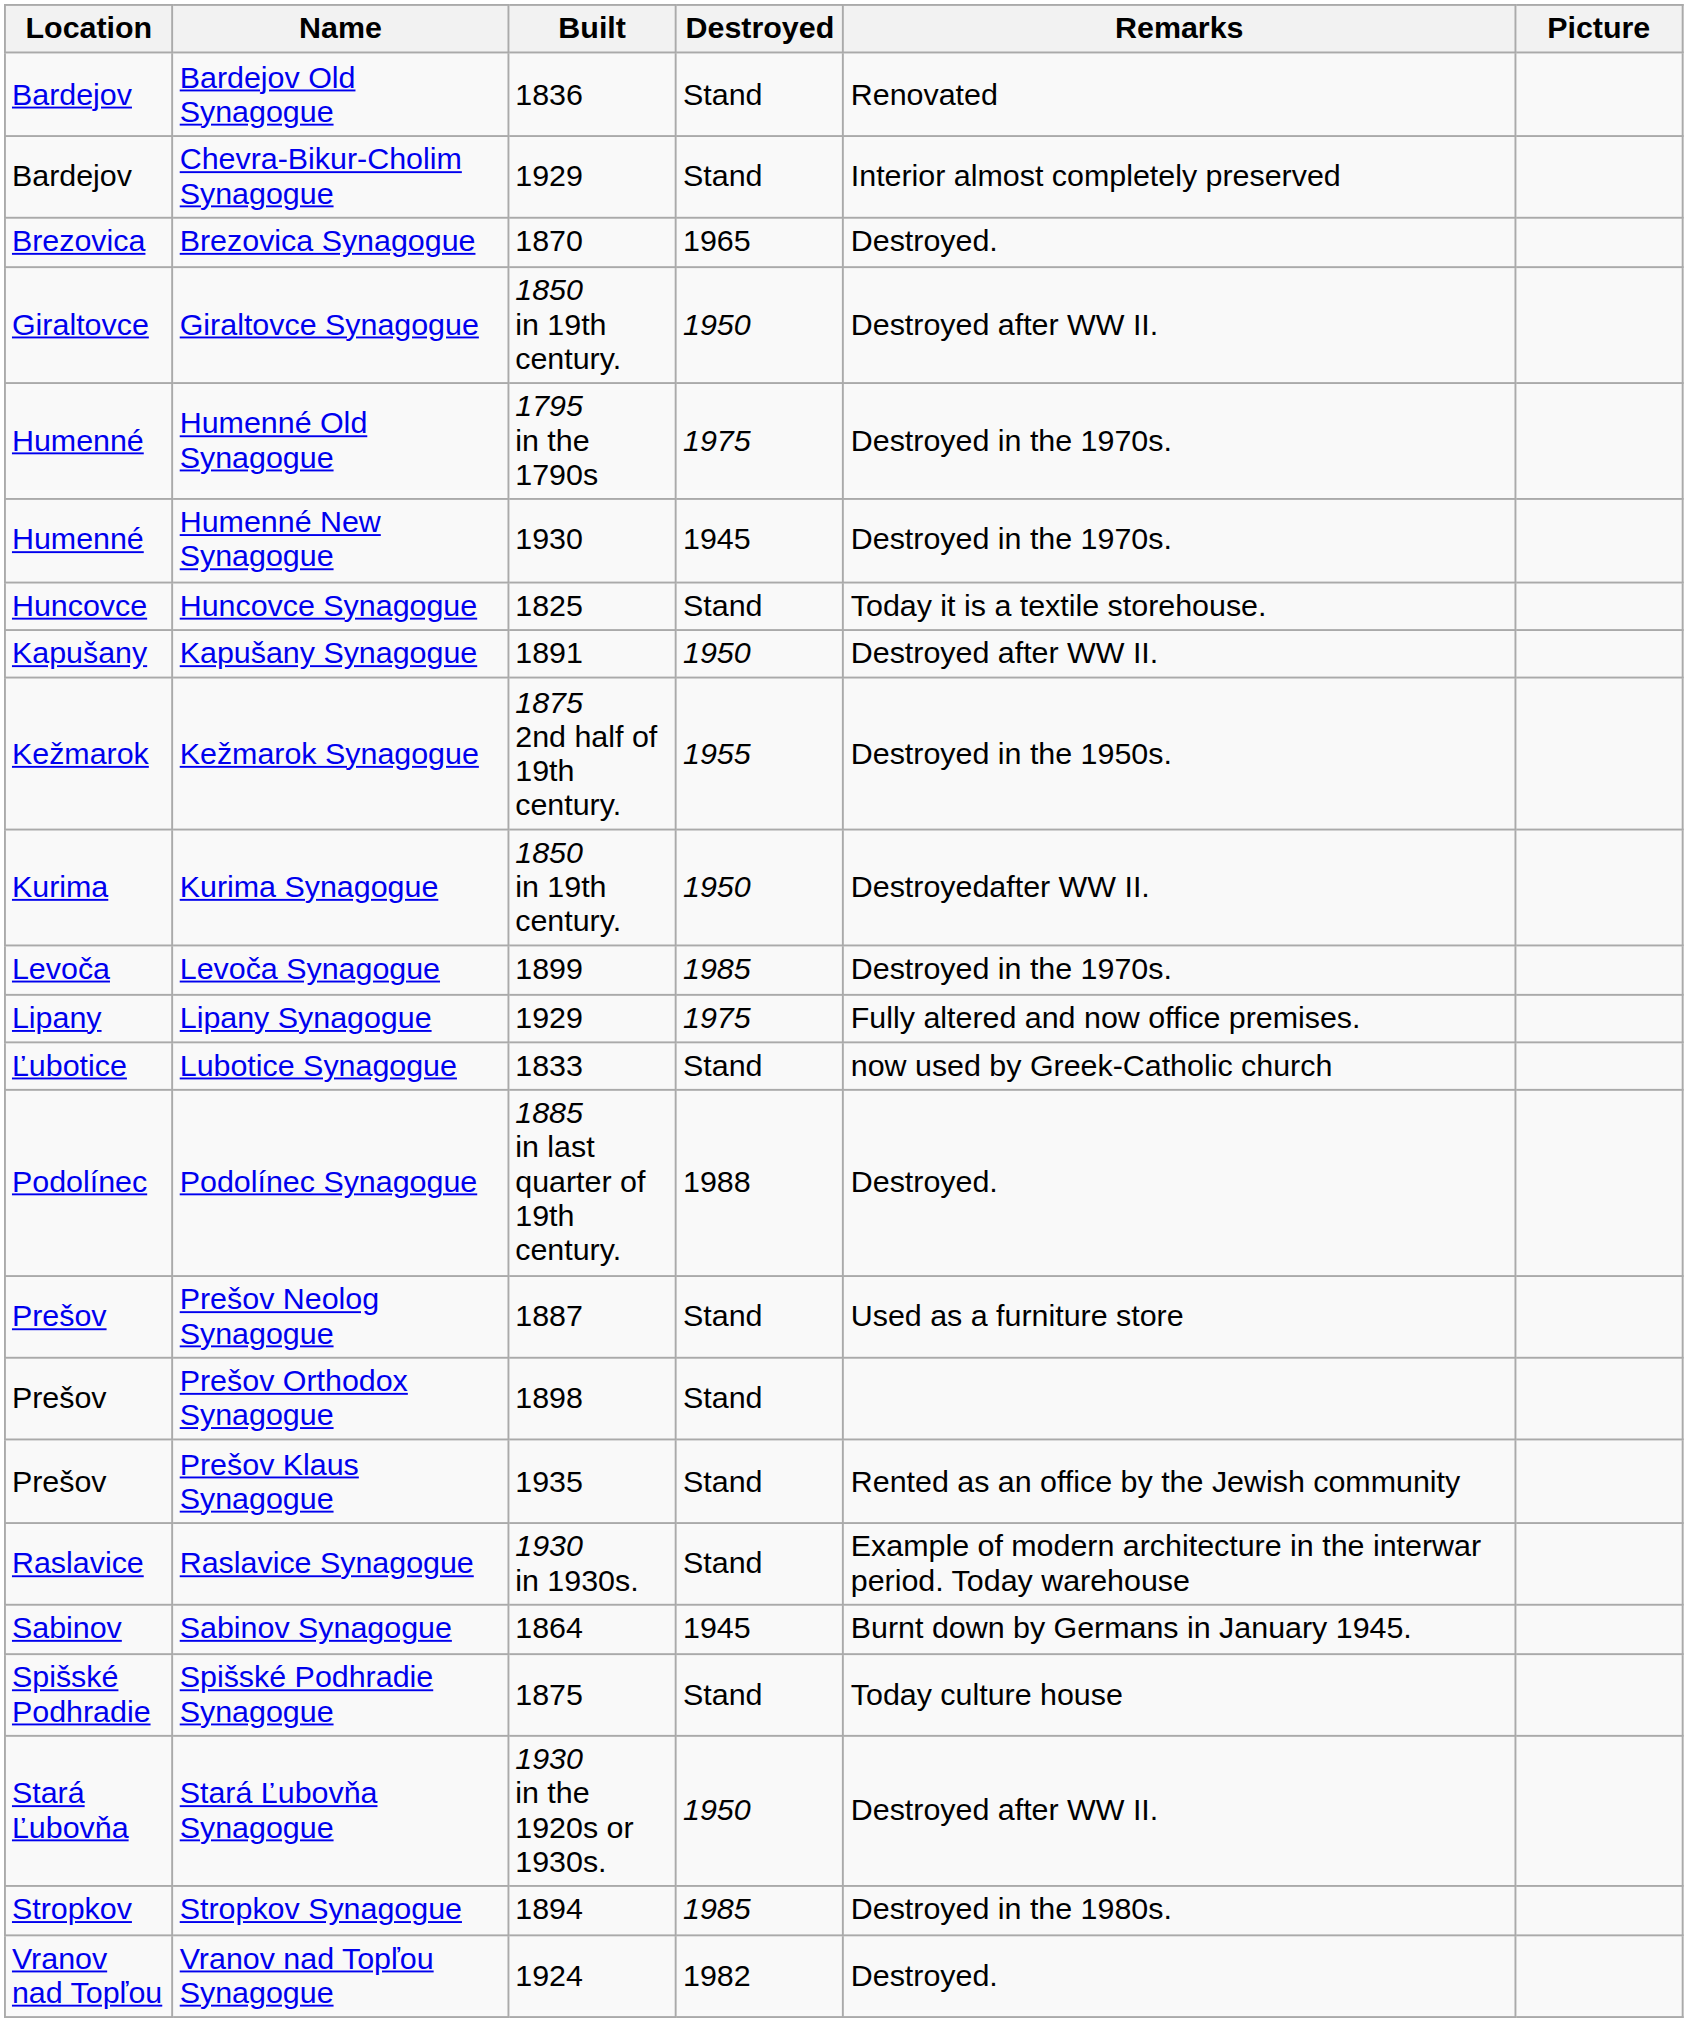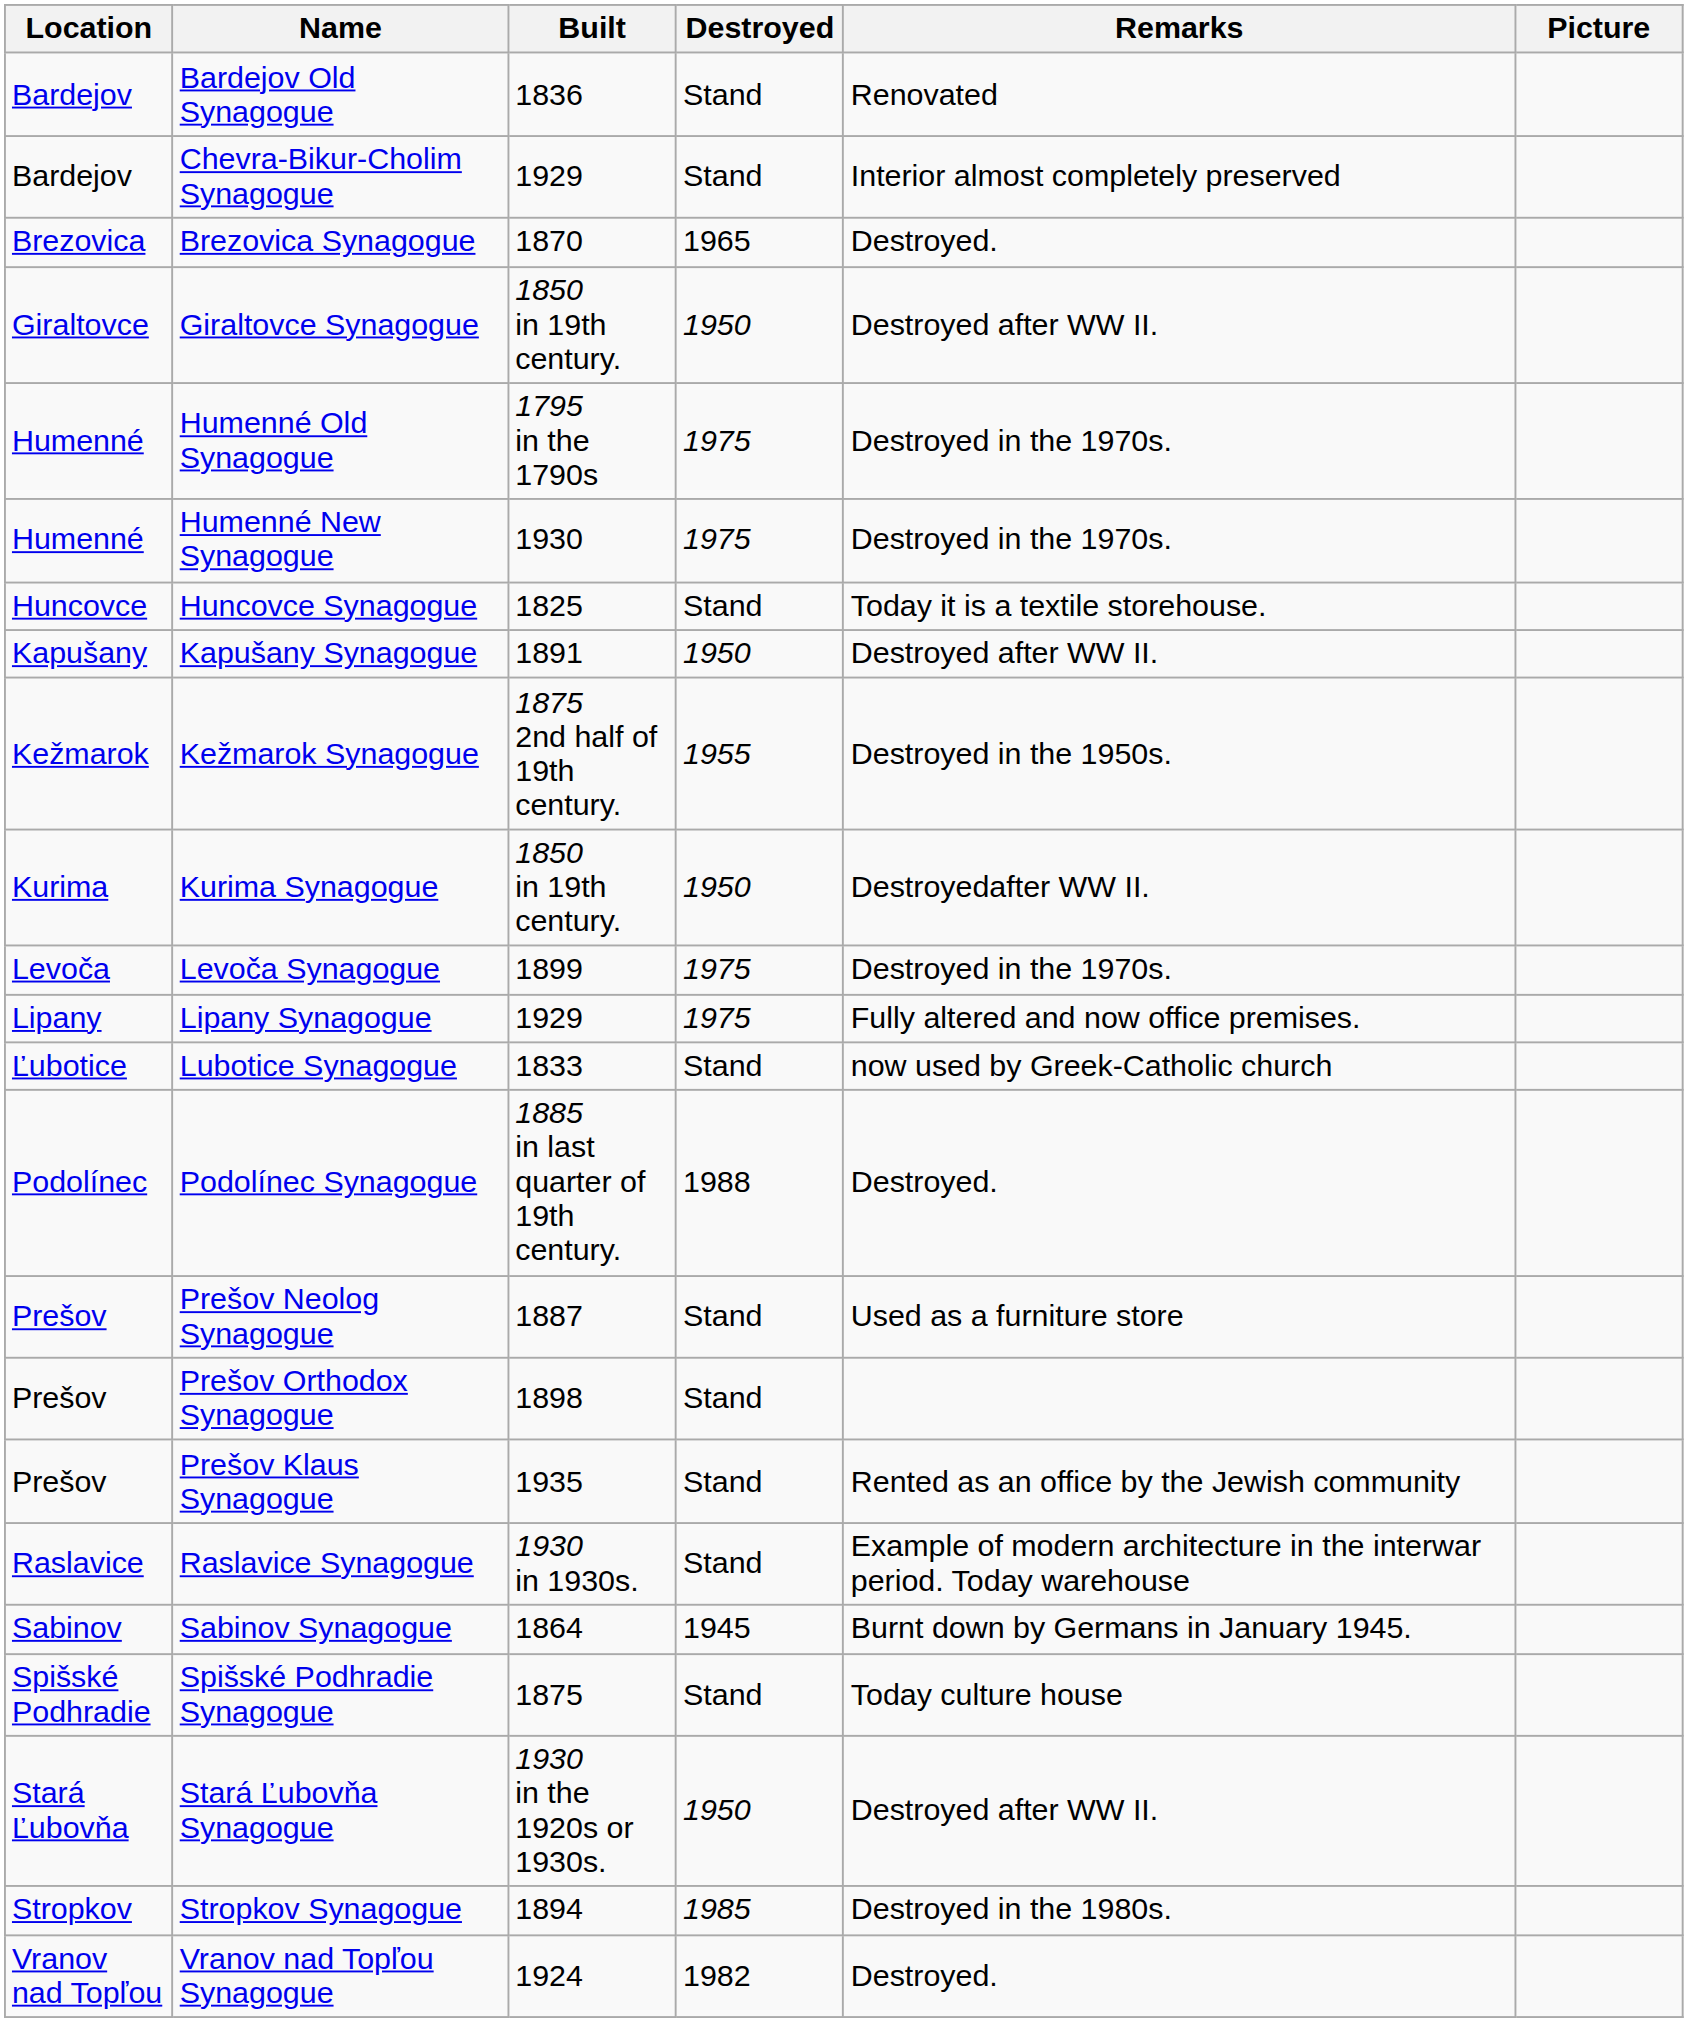 <table class="wikitable sortable" width="100%">
 <tr>
 <th width="10%">Location</th>
 <th width="20%">Name</th>
 <th width="10%">Built</th>
 <th width="10%">Destroyed</th>
 <th width="40%" class="unsortable">Remarks</th>
 <th width="10%" class="unsortable">Picture</th>
 </tr>
 <tr>
 <td><a href='#'>Bardejov</a></td>
 <td><a href='#'>Bardejov Old Synagogue</a></td>
 <td>1836</td>
 <td>Stand</td>
 <td>Renovated</td>
 <td></td>
 </tr>
 <tr>
 <td>Bardejov</td>
 <td><a href='#'>Chevra-Bikur-Cholim Synagogue</a></td>
 <td>1929</td>
 <td>Stand</td>
 <td>Interior almost completely preserved</td>
 <td></td>
 </tr>
 <tr>
 <td><a href='#'>Brezovica</a></td>
 <td><a href='#'>Brezovica Synagogue</a></td>
 <td>1870</td>
 <td>1965</td>
 <td>Destroyed.</td>
 <td></td>
 </tr>
 <tr>
 <td><a href='#'>Giraltovce</a></td>
 <td><a href='#'>Giraltovce Synagogue</a></td>
 <td><em>1850</em><br>in 19th century.</td>
 <td><em>1950</em></td>
 <td>Destroyed after WW II.</td>
 <td></td>
 </tr>
 <tr>
 <td><a href='#'>Humenné</a></td>
 <td><a href='#'>Humenné Old Synagogue</a></td>
 <td><em>1795</em><br>in the 1790s</td>
 <td><em>1975</em></td>
 <td>Destroyed in the 1970s.</td>
 <td></td>
 </tr>
 <tr>
 <td><a href='#'>Humenné</a></td>
 <td><a href='#'>Humenné New Synagogue</a></td>
 <td>1930</td>
-<td>1945</td>
+<td><em>1975</em></td>
 <td>Destroyed in the 1970s.</td>
 <td></td>
 </tr>
 <tr>
 <td><a href='#'>Huncovce</a></td>
 <td><a href='#'>Huncovce Synagogue</a></td>
 <td>1825</td>
 <td>Stand</td>
 <td>Today it is a textile storehouse.</td>
 <td></td>
 </tr>
 <tr>
 <td><a href='#'>Kapušany</a></td>
 <td><a href='#'>Kapušany Synagogue</a></td>
 <td>1891</td>
 <td><em>1950</em></td>
 <td>Destroyed after WW II.</td>
 <td></td>
 </tr>
 <tr>
 <td><a href='#'>Kežmarok</a></td>
 <td><a href='#'>Kežmarok Synagogue</a></td>
 <td><em>1875</em><br>2nd half of 19th century.</td>
 <td><em>1955</em></td>
 <td>Destroyed in the 1950s.</td>
 <td></td>
 </tr>
 <tr>
 <td><a href='#'>Kurima</a></td>
 <td><a href='#'>Kurima Synagogue</a></td>
 <td><em>1850</em><br>in 19th century.</td>
 <td><em>1950</em></td>
 <td>Destroyedafter WW II.</td>
 <td></td>
 </tr>
 <tr>
 <td><a href='#'>Levoča</a></td>
 <td><a href='#'>Levoča Synagogue</a></td>
 <td>1899</td>
-<td><em>1985</em></td>
+<td><em>1975</em></td>
 <td>Destroyed in the 1970s.</td>
 <td></td>
 </tr>
 <tr>
 <td><a href='#'>Lipany</a></td>
 <td><a href='#'>Lipany Synagogue</a></td>
 <td>1929</td>
 <td><em>1975</em></td>
 <td>Fully altered and now office premises.</td>
 <td></td>
 </tr>
 <tr>
 <td><a href='#'>Ľubotice</a></td>
 <td><a href='#'>Lubotice Synagogue</a></td>
 <td>1833</td>
 <td>Stand</td>
 <td>now used by Greek-Catholic church</td>
 <td></td>
 </tr>
 <tr>
 <td><a href='#'>Podolínec</a></td>
 <td><a href='#'>Podolínec Synagogue</a></td>
 <td><em>1885</em><br>in last quarter of 19th century.</td>
 <td>1988</td>
 <td>Destroyed.</td>
 <td></td>
 </tr>
 <tr>
 <td><a href='#'>Prešov</a></td>
 <td><a href='#'>Prešov Neolog Synagogue</a></td>
 <td>1887</td>
 <td>Stand</td>
 <td>Used as a furniture store</td>
 <td></td>
 </tr>
 <tr>
 <td>Prešov</td>
 <td><a href='#'>Prešov Orthodox Synagogue</a></td>
 <td>1898</td>
 <td>Stand</td>
 <td></td>
 <td></td>
 </tr>
 <tr>
 <td>Prešov</td>
 <td><a href='#'>Prešov Klaus Synagogue</a></td>
 <td>1935</td>
 <td>Stand</td>
 <td>Rented as an office by the Jewish community</td>
 <td></td>
 </tr>
 <tr>
 <td><a href='#'>Raslavice</a></td>
 <td><a href='#'>Raslavice Synagogue</a></td>
 <td><em>1930</em><br>in 1930s.</td>
 <td>Stand</td>
 <td>Example of modern architecture in the interwar period. Today warehouse</td>
 <td></td>
 </tr>
 <tr>
 <td><a href='#'>Sabinov</a></td>
 <td><a href='#'>Sabinov Synagogue</a></td>
 <td>1864</td>
 <td>1945</td>
 <td>Burnt down by Germans in January 1945.</td>
 <td></td>
 </tr>
 <tr>
 <td><a href='#'>Spišské Podhradie</a></td>
 <td><a href='#'>Spišské Podhradie Synagogue</a></td>
 <td>1875</td>
 <td>Stand</td>
 <td>Today culture house</td>
 <td></td>
 </tr>
 <tr>
 <td><a href='#'>Stará Ľubovňa</a></td>
 <td><a href='#'>Stará Ľubovňa Synagogue</a></td>
 <td><em>1930</em><br>in the 1920s or 1930s.</td>
 <td><em>1950</em></td>
 <td>Destroyed after WW II.</td>
 <td></td>
 </tr>
 <tr>
 <td><a href='#'>Stropkov</a></td>
 <td><a href='#'>Stropkov Synagogue</a></td>
 <td>1894</td>
 <td><em>1985</em></td>
 <td>Destroyed in the 1980s.</td>
 <td></td>
 </tr>
 <tr>
 <td><a href='#'>Vranov nad Topľou</a></td>
 <td><a href='#'>Vranov nad Topľou Synagogue</a></td>
 <td>1924</td>
 <td>1982</td>
 <td>Destroyed.</td>
 <td></td>
 </tr>
 </table>
